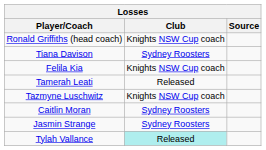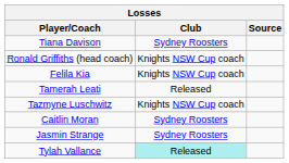 <table class="wikitable sortable" style="text-align: center; font-size:90%">
 <tr>
 <th colspan="3">Losses</th>
 </tr>
 <tr style="background:#efefef;">
 <th>Player/Coach</th>
 <th>Club</th>
 <th>Source</th>
 </tr>
 <tr>
-<td><a href='#'>Ronald Griffiths</a> (head coach)</td>
-<td>Knights <a href='#'>NSW Cup</a> coach</td>
+<td><a href='#'>Tiana Davison</a></td>
+<td><a href='#'>Sydney Roosters</a></td>
 <td></td>
 </tr>
 <tr>
-<td><a href='#'>Tiana Davison</a></td>
-<td><a href='#'>Sydney Roosters</a></td>
+<td><a href='#'>Ronald Griffiths</a> (head coach)</td>
+<td>Knights <a href='#'>NSW Cup</a> coach</td>
 <td></td>
 </tr>
 <tr>
 <td><a href='#'>Felila Kia</a></td>
 <td>Knights <a href='#'>NSW Cup</a> coach</td>
 <td></td>
 </tr>
 <tr>
 <td><a href='#'>Tamerah Leati</a></td>
 <td>Released</td>
 <td></td>
 </tr>
 <tr>
 <td><a href='#'>Tazmyne Luschwitz</a></td>
 <td>Knights <a href='#'>NSW Cup</a> coach</td>
 <td></td>
 </tr>
 <tr>
 <td><a href='#'>Caitlin Moran</a></td>
 <td><a href='#'>Sydney Roosters</a></td>
 <td></td>
 </tr>
 <tr>
 <td><a href='#'>Jasmin Strange</a></td>
 <td><a href='#'>Sydney Roosters</a></td>
 <td></td>
 </tr>
 <tr>
 <td><a href='#'>Tylah Vallance</a></td>
 <td style="background: paleturquoise;">Released</td>
 <td></td>
 </tr>
 </table>
